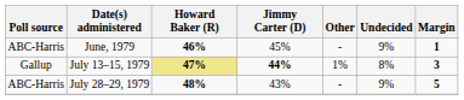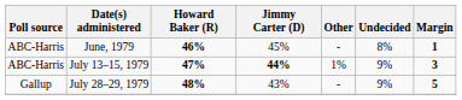 <table class="wikitable sortable" style="text-align:center;font-size:90%;line-height:17px">
 <tr valign= bottom>
 <th>Poll source</th>
 <th>Date(s)<br>administered</th>
 <th class="unsortable" style="width:100px;">Howard<br>Baker (R)</th>
 <th class="unsortable" style="width:100px;">Jimmy<br>Carter (D)</th>
 <th class="unsortable">Other</th>
 <th class="unsortable">Undecided</th>
 <th>Margin</th>
 </tr>
 <tr>
 <td align="center">ABC-Harris</td>
 <td align="center">June, 1979</td>
 <td><strong>46%</strong></td>
 <td align="center">45%</td>
 <td align="center">-</td>
-<td align="center">9%</td>
+<td align="center">8%</td>
 <td><strong>1</strong></td>
 </tr>
 <tr>
-<td align="center">Gallup</td>
+<td align="center">ABC-Harris</td>
 <td align="center">July 13–15, 1979</td>
-<td style="background: khaki;"><strong>47%</strong></td>
+<td><strong>47%</strong></td>
 <td align="center"><strong>44%</strong></td>
 <td align="center">1%</td>
-<td align="center">8%</td>
+<td align="center">9%</td>
 <td><strong>3</strong></td>
 </tr>
 <tr>
-<td align="center">ABC-Harris</td>
+<td align="center">Gallup</td>
 <td align="center">July 28–29, 1979</td>
 <td><strong>48%</strong></td>
 <td align="center">43%</td>
 <td align="center">-</td>
 <td align="center">9%</td>
 <td><strong>5</strong></td>
 </tr>
 <tr>
 </tr>
 </table>
